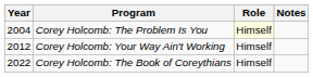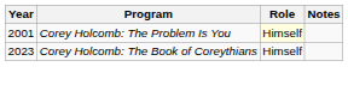 <table class="wikitable">
 <tr style="background:#b0c4de; text-align:center;">
 <th>Year</th>
 <th>Program</th>
 <th>Role</th>
 <th>Notes</th>
 </tr>
 <tr>
-<td>2004</td>
+<td>2001</td>
 <td><em>Corey Holcomb: The Problem Is You</em></td>
 <td style="background: lightyellow;">Himself</td>
 <td></td>
 </tr>
 <tr>
-<td>2012</td>
-<td><em>Corey Holcomb: Your Way Ain't Working</em></td>
-<td>Himself</td>
-<td></td>
-</tr>
-<tr>
-<td>2022</td>
+<td>2023</td>
 <td><em>Corey Holcomb: The Book of Coreythians</em></td>
 <td>Himself</td>
 <td></td>
 </tr>
 </table>
